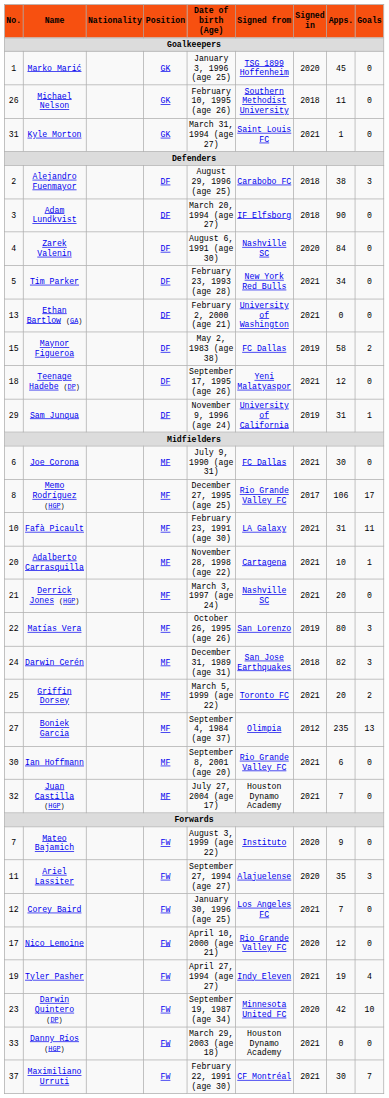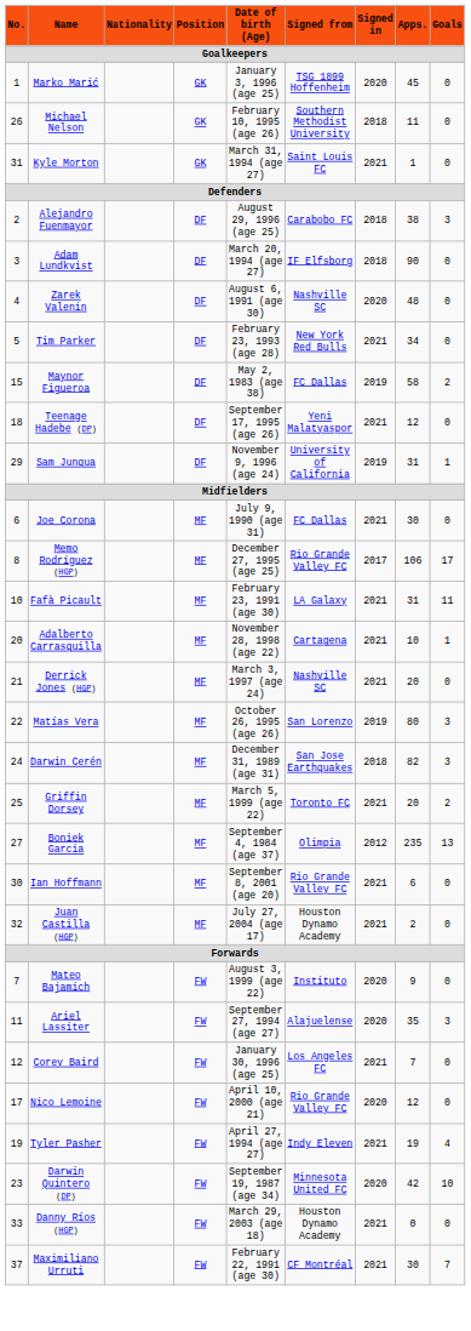 <table class="wikitable" style="text-align:center; font-size:90%; width:85%;">
 <tr>
 <th style="background:#F75010; color:#000; text-align:center;">No.</th>
 <th style="background:#F75010; color:#000; text-align:center;">Name</th>
 <th style="background:#F75010; color:#000; text-align:center;">Nationality</th>
 <th style="background:#F75010; color:#000; text-align:center;">Position</th>
 <th style="background:#F75010; color:#000; text-align:center;">Date of birth (Age)</th>
 <th style="background:#F75010; color:#000; text-align:center;">Signed from</th>
 <th style="background:#F75010; color:#000; text-align:center;">Signed in</th>
 <th style="background:#F75010; color:#000; text-align:center;">Apps.</th>
 <th style="background:#F75010; color:#000; text-align:center;">Goals</th>
 </tr>
 <tr>
 <th colspan="9" style="background:#dcdcdc; text-align:center;">Goalkeepers</th>
 </tr>
 <tr>
 <td>1</td>
 <td><a href='#'>Marko Marić</a></td>
 <td></td>
 <td><a href='#'>GK</a></td>
 <td>January 3, 1996 (age 25)</td>
 <td><a href='#'>TSG 1899 Hoffenheim</a></td>
 <td>2020</td>
 <td>45</td>
 <td>0</td>
 </tr>
 <tr>
 <td>26</td>
 <td><a href='#'>Michael Nelson</a></td>
 <td></td>
 <td><a href='#'>GK</a></td>
 <td>February 10, 1995 (age 26)</td>
 <td><a href='#'>Southern Methodist University</a></td>
 <td>2018</td>
 <td>11</td>
 <td>0</td>
 </tr>
 <tr>
 <td>31</td>
 <td><a href='#'>Kyle Morton</a></td>
 <td></td>
 <td><a href='#'>GK</a></td>
 <td>March 31, 1994 (age 27)</td>
 <td><a href='#'>Saint Louis FC</a></td>
 <td>2021</td>
 <td>1</td>
 <td>0</td>
 </tr>
 <tr>
 <th colspan="9" style="background:#dcdcdc; text-align:center;">Defenders</th>
 </tr>
 <tr>
 <td>2</td>
 <td><a href='#'>Alejandro Fuenmayor</a></td>
 <td></td>
 <td><a href='#'>DF</a></td>
 <td>August 29, 1996 (age 25)</td>
 <td><a href='#'>Carabobo FC</a></td>
 <td>2018</td>
 <td>38</td>
 <td>3</td>
 </tr>
 <tr>
 <td>3</td>
 <td><a href='#'>Adam Lundkvist</a></td>
 <td></td>
 <td><a href='#'>DF</a></td>
 <td>March 20, 1994 (age 27)</td>
 <td><a href='#'>IF Elfsborg</a></td>
 <td>2018</td>
 <td>90</td>
 <td>0</td>
 </tr>
 <tr>
 <td>4</td>
 <td><a href='#'>Zarek Valenin</a></td>
 <td></td>
 <td><a href='#'>DF</a></td>
 <td>August 6, 1991 (age 30)</td>
 <td><a href='#'>Nashville SC</a></td>
 <td>2020</td>
-<td>84</td>
+<td>48</td>
 <td>0</td>
 </tr>
 <tr>
 <td>5</td>
 <td><a href='#'>Tim Parker</a></td>
 <td></td>
 <td><a href='#'>DF</a></td>
 <td>February 23, 1993 (age 28)</td>
 <td><a href='#'>New York Red Bulls</a></td>
 <td>2021</td>
 <td>34</td>
-<td>0</td>
-</tr>
-<tr>
-<td>13</td>
-<td><a href='#'>Ethan Bartlow</a> <small>(<a href='#'>GA</a>)</small></td>
-<td></td>
-<td><a href='#'>DF</a></td>
-<td>February 2, 2000 (age 21)</td>
-<td><a href='#'>University of Washington</a></td>
-<td>2021</td>
-<td>0</td>
 <td>0</td>
 </tr>
 <tr>
 <td>15</td>
 <td><a href='#'>Maynor Figueroa</a></td>
 <td></td>
 <td><a href='#'>DF</a></td>
 <td>May 2, 1983 (age 38)</td>
 <td><a href='#'>FC Dallas</a></td>
 <td>2019</td>
 <td>58</td>
 <td>2</td>
 </tr>
 <tr>
 <td>18</td>
 <td><a href='#'>Teenage Hadebe</a> <small>(<a href='#'>DP</a>)</small></td>
 <td></td>
 <td><a href='#'>DF</a></td>
 <td>September 17, 1995 (age 26)</td>
 <td><a href='#'>Yeni Malatyaspor</a></td>
 <td>2021</td>
 <td>12</td>
 <td>0</td>
 </tr>
 <tr>
 <td>29</td>
 <td><a href='#'>Sam Junqua</a></td>
 <td></td>
 <td><a href='#'>DF</a></td>
 <td>November 9, 1996 (age 24)</td>
 <td><a href='#'>University of California</a></td>
 <td>2019</td>
 <td>31</td>
 <td>1</td>
 </tr>
 <tr>
 <th colspan="9" style="background:#dcdcdc; text-align:center;">Midfielders</th>
 </tr>
 <tr>
 <td>6</td>
 <td><a href='#'>Joe Corona</a></td>
 <td></td>
 <td><a href='#'>MF</a></td>
 <td>July 9, 1990 (age 31)</td>
 <td><a href='#'>FC Dallas</a></td>
 <td>2021</td>
 <td>30</td>
 <td>0</td>
 </tr>
 <tr>
 <td>8</td>
 <td><a href='#'>Memo Rodríguez</a> <small>(<a href='#'>HGP</a>)</small></td>
 <td></td>
 <td><a href='#'>MF</a></td>
 <td>December 27, 1995 (age 25)</td>
 <td><a href='#'>Rio Grande Valley FC</a></td>
 <td>2017</td>
 <td>106</td>
 <td>17</td>
 </tr>
 <tr>
 <td>10</td>
 <td><a href='#'>Fafà Picault</a></td>
 <td></td>
 <td><a href='#'>MF</a></td>
 <td>February 23, 1991 (age 30)</td>
 <td><a href='#'>LA Galaxy</a></td>
 <td>2021</td>
 <td>31</td>
 <td>11</td>
 </tr>
 <tr>
 <td>20</td>
 <td><a href='#'>Adalberto Carrasquilla</a></td>
 <td></td>
 <td><a href='#'>MF</a></td>
 <td>November 28, 1998 (age 22)</td>
 <td><a href='#'>Cartagena</a></td>
 <td>2021</td>
 <td>10</td>
 <td>1</td>
 </tr>
 <tr>
 <td>21</td>
 <td><a href='#'>Derrick Jones</a> <small>(<a href='#'>HGP</a>)</small></td>
 <td></td>
 <td><a href='#'>MF</a></td>
 <td>March 3, 1997 (age 24)</td>
 <td><a href='#'>Nashville SC</a></td>
 <td>2021</td>
 <td>20</td>
 <td>0</td>
 </tr>
 <tr>
 <td>22</td>
 <td><a href='#'>Matías Vera</a></td>
 <td></td>
 <td><a href='#'>MF</a></td>
 <td>October 26, 1995 (age 26)</td>
 <td><a href='#'>San Lorenzo</a></td>
 <td>2019</td>
 <td>80</td>
 <td>3</td>
 </tr>
 <tr>
 <td>24</td>
 <td><a href='#'>Darwin Cerén</a></td>
 <td></td>
 <td><a href='#'>MF</a></td>
 <td>December 31, 1989 (age 31)</td>
 <td><a href='#'>San Jose Earthquakes</a></td>
 <td>2018</td>
 <td>82</td>
 <td>3</td>
 </tr>
 <tr>
 <td>25</td>
 <td><a href='#'>Griffin Dorsey</a></td>
 <td></td>
 <td><a href='#'>MF</a></td>
 <td>March 5, 1999 (age 22)</td>
 <td><a href='#'>Toronto FC</a></td>
 <td>2021</td>
 <td>20</td>
 <td>2</td>
 </tr>
 <tr>
 <td>27</td>
 <td><a href='#'>Boniek Garcia</a></td>
 <td></td>
 <td><a href='#'>MF</a></td>
 <td>September 4, 1984 (age 37)</td>
 <td><a href='#'>Olimpia</a></td>
 <td>2012</td>
 <td>235</td>
 <td>13</td>
 </tr>
 <tr>
 <td>30</td>
 <td><a href='#'>Ian Hoffmann</a></td>
 <td></td>
 <td><a href='#'>MF</a></td>
 <td>September 8, 2001 (age 20)</td>
 <td><a href='#'>Rio Grande Valley FC</a></td>
 <td>2021</td>
 <td>6</td>
 <td>0</td>
 </tr>
 <tr>
 <td>32</td>
 <td><a href='#'>Juan Castilla</a> <small>(<a href='#'>HGP</a>)</small></td>
 <td></td>
 <td><a href='#'>MF</a></td>
 <td>July 27, 2004 (age 17)</td>
 <td>Houston Dynamo Academy</td>
 <td>2021</td>
-<td>7</td>
+<td>2</td>
 <td>0</td>
 </tr>
 <tr>
 <th colspan="9" style="background:#dcdcdc; text-align:center;">Forwards</th>
 </tr>
 <tr>
 <td>7</td>
 <td><a href='#'>Mateo Bajamich</a></td>
 <td></td>
 <td><a href='#'>FW</a></td>
 <td>August 3, 1999 (age 22)</td>
 <td><a href='#'>Instituto</a></td>
 <td>2020</td>
 <td>9</td>
 <td>0</td>
 </tr>
 <tr>
 <td>11</td>
 <td><a href='#'>Ariel Lassiter</a></td>
 <td></td>
 <td><a href='#'>FW</a></td>
 <td>September 27, 1994 (age 27)</td>
 <td><a href='#'>Alajuelense</a></td>
 <td>2020</td>
 <td>35</td>
 <td>3</td>
 </tr>
 <tr>
 <td>12</td>
 <td><a href='#'>Corey Baird</a></td>
 <td></td>
 <td><a href='#'>FW</a></td>
 <td>January 30, 1996 (age 25)</td>
 <td><a href='#'>Los Angeles FC</a></td>
 <td>2021</td>
 <td>7</td>
 <td>0</td>
 </tr>
 <tr>
 <td>17</td>
 <td><a href='#'>Nico Lemoine</a></td>
 <td></td>
 <td><a href='#'>FW</a></td>
 <td>April 10, 2000 (age 21)</td>
 <td><a href='#'>Rio Grande Valley FC</a></td>
 <td>2020</td>
 <td>12</td>
 <td>0</td>
 </tr>
 <tr>
 <td>19</td>
 <td><a href='#'>Tyler Pasher</a></td>
 <td></td>
 <td><a href='#'>FW</a></td>
 <td>April 27, 1994 (age 27)</td>
 <td><a href='#'>Indy Eleven</a></td>
 <td>2021</td>
 <td>19</td>
 <td>4</td>
 </tr>
 <tr>
 <td>23</td>
 <td><a href='#'>Darwin Quintero</a> <small>(<a href='#'>DP</a>)</small></td>
 <td></td>
 <td><a href='#'>FW</a></td>
 <td>September 19, 1987 (age 34)</td>
 <td><a href='#'>Minnesota United FC</a></td>
 <td>2020</td>
 <td>42</td>
 <td>10</td>
 </tr>
 <tr>
 <td>33</td>
 <td><a href='#'>Danny Ríos</a> <small>(<a href='#'>HGP</a>)</small></td>
 <td></td>
 <td><a href='#'>FW</a></td>
 <td>March 29, 2003 (age 18)</td>
 <td>Houston Dynamo Academy</td>
 <td>2021</td>
 <td>0</td>
 <td>0</td>
 </tr>
 <tr>
 <td>37</td>
 <td><a href='#'>Maximiliano Urruti</a></td>
 <td></td>
 <td><a href='#'>FW</a></td>
 <td>February 22, 1991 (age 30)</td>
 <td><a href='#'>CF Montréal</a></td>
 <td>2021</td>
 <td>30</td>
 <td>7</td>
 </tr>
 </table>
